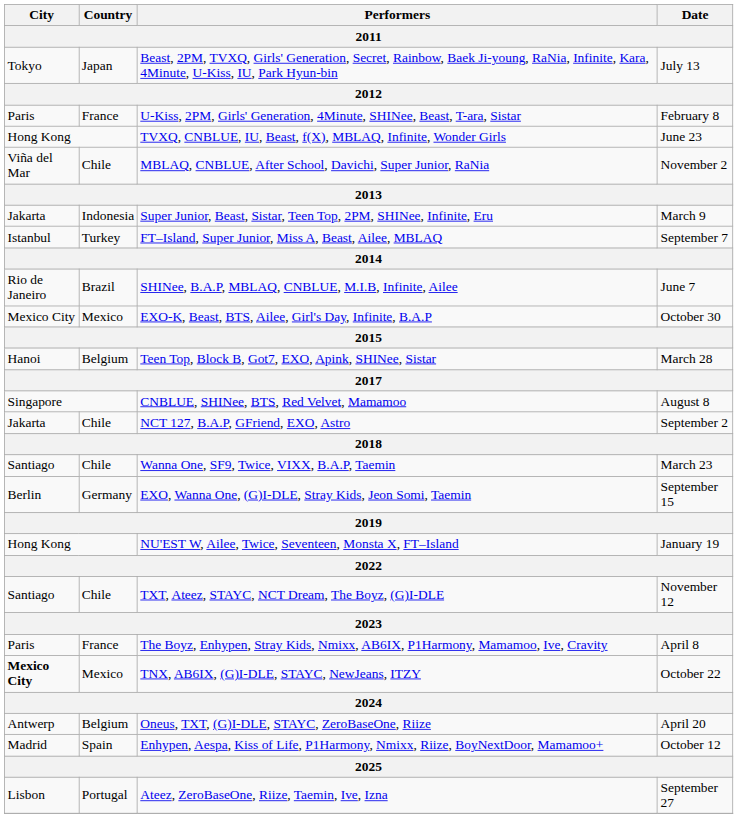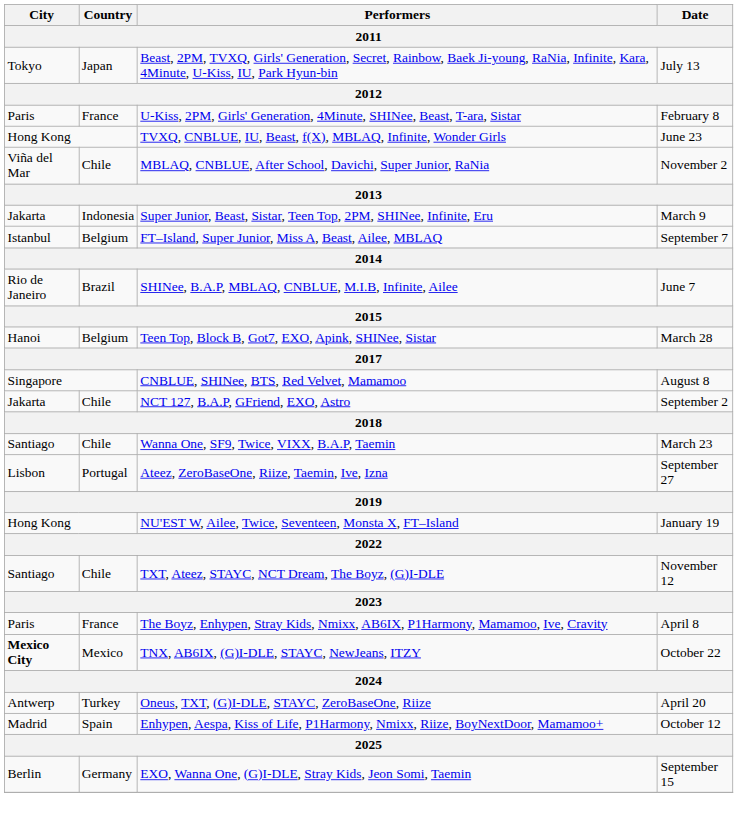 <table class="wikitable">
 <tr>
 <th>City</th>
 <th>Country</th>
 <th>Performers</th>
 <th>Date</th>
 </tr>
 <tr style="background:#ddd;">
 <th colspan=4>2011</th>
 </tr>
 <tr>
 <td>Tokyo</td>
 <td>Japan</td>
 <td><a href='#'>Beast</a>, <a href='#'>2PM</a>, <a href='#'>TVXQ</a>, <a href='#'>Girls' Generation</a>, <a href='#'>Secret</a>, <a href='#'>Rainbow</a>, <a href='#'>Baek Ji-young</a>, <a href='#'>RaNia</a>, <a href='#'>Infinite</a>, <a href='#'>Kara</a>, <a href='#'>4Minute</a>, <a href='#'>U-Kiss</a>, <a href='#'>IU</a>, <a href='#'>Park Hyun-bin</a></td>
 <td>July 13</td>
 </tr>
 <tr style="background:#ddd;">
 <th colspan=4>2012</th>
 </tr>
 <tr>
 <td>Paris</td>
 <td>France</td>
 <td><a href='#'>U-Kiss</a>, <a href='#'>2PM</a>, <a href='#'>Girls' Generation</a>, <a href='#'>4Minute</a>, <a href='#'>SHINee</a>, <a href='#'>Beast</a>, <a href='#'>T-ara</a>, <a href='#'>Sistar</a></td>
 <td>February 8</td>
 </tr>
 <tr>
 <td colspan="2">Hong Kong</td>
 <td><a href='#'>TVXQ</a>, <a href='#'>CNBLUE</a>, <a href='#'>IU</a>, <a href='#'>Beast</a>, <a href='#'>f(X)</a>, <a href='#'>MBLAQ</a>, <a href='#'>Infinite</a>, <a href='#'>Wonder Girls</a></td>
 <td>June 23</td>
 </tr>
 <tr>
 <td>Viña del Mar</td>
 <td>Chile</td>
 <td><a href='#'>MBLAQ</a>, <a href='#'>CNBLUE</a>, <a href='#'>After School</a>, <a href='#'>Davichi</a>, <a href='#'>Super Junior</a>, <a href='#'>RaNia</a></td>
 <td>November 2</td>
 </tr>
 <tr style="background:#ddd;">
 <th colspan=4>2013</th>
 </tr>
 <tr>
 <td>Jakarta</td>
 <td>Indonesia</td>
 <td><a href='#'>Super Junior</a>, <a href='#'>Beast</a>, <a href='#'>Sistar</a>, <a href='#'>Teen Top</a>, <a href='#'>2PM</a>, <a href='#'>SHINee</a>, <a href='#'>Infinite</a>, <a href='#'>Eru</a></td>
 <td>March 9</td>
 </tr>
 <tr>
 <td>Istanbul</td>
-<td>Turkey</td>
+<td>Belgium</td>
 <td><a href='#'>FT–Island</a>, <a href='#'>Super Junior</a>, <a href='#'>Miss A</a>, <a href='#'>Beast</a>, <a href='#'>Ailee</a>, <a href='#'>MBLAQ</a></td>
 <td>September 7</td>
 </tr>
 <tr style="background:#ddd;">
 <th colspan=4>2014</th>
 </tr>
 <tr>
 <td>Rio de Janeiro</td>
 <td>Brazil</td>
 <td><a href='#'>SHINee</a>, <a href='#'>B.A.P</a>, <a href='#'>MBLAQ</a>, <a href='#'>CNBLUE</a>, <a href='#'>M.I.B</a>, <a href='#'>Infinite</a>, <a href='#'>Ailee</a></td>
 <td>June 7</td>
-</tr>
-<tr>
-<td>Mexico City</td>
-<td>Mexico</td>
-<td><a href='#'>EXO-K</a>, <a href='#'>Beast</a>, <a href='#'>BTS</a>, <a href='#'>Ailee</a>, <a href='#'>Girl's Day</a>, <a href='#'>Infinite</a>, <a href='#'>B.A.P</a></td>
-<td>October 30</td>
 </tr>
 <tr style="background:#ddd;">
 <th colspan=4>2015</th>
 </tr>
 <tr>
 <td>Hanoi</td>
 <td>Belgium</td>
 <td><a href='#'>Teen Top</a>, <a href='#'>Block B</a>, <a href='#'>Got7</a>, <a href='#'>EXO</a>, <a href='#'>Apink</a>, <a href='#'>SHINee</a>, <a href='#'>Sistar</a></td>
 <td>March 28</td>
 </tr>
 <tr style="background:#ddd;">
 <th colspan=4>2017</th>
 </tr>
 <tr>
 <td colspan="2">Singapore</td>
 <td><a href='#'>CNBLUE</a>, <a href='#'>SHINee</a>, <a href='#'>BTS</a>, <a href='#'>Red Velvet</a>, <a href='#'>Mamamoo</a></td>
 <td>August 8</td>
 </tr>
 <tr>
 <td>Jakarta</td>
 <td>Chile</td>
 <td><a href='#'>NCT 127</a>, <a href='#'>B.A.P</a>, <a href='#'>GFriend</a>, <a href='#'>EXO</a>, <a href='#'>Astro</a></td>
 <td>September 2</td>
 </tr>
 <tr style="background:#ddd;">
 <th colspan=4>2018</th>
 </tr>
 <tr>
 <td>Santiago</td>
 <td>Chile</td>
 <td><a href='#'>Wanna One</a>, <a href='#'>SF9</a>, <a href='#'>Twice</a>, <a href='#'>VIXX</a>, <a href='#'>B.A.P</a>, <a href='#'>Taemin</a></td>
 <td>March 23</td>
 </tr>
 <tr>
-<td>Berlin</td>
-<td>Germany</td>
-<td><a href='#'>EXO</a>, <a href='#'>Wanna One</a>, <a href='#'>(G)I-DLE</a>, <a href='#'>Stray Kids</a>, <a href='#'>Jeon Somi</a>, <a href='#'>Taemin</a></td>
-<td>September 15</td>
+<td>Lisbon</td>
+<td>Portugal</td>
+<td><a href='#'>Ateez</a>, <a href='#'>ZeroBaseOne</a>, <a href='#'>Riize</a>, <a href='#'>Taemin</a>, <a href='#'>Ive</a>, <a href='#'>Izna</a></td>
+<td>September 27</td>
 </tr>
 <tr style="background:#ddd;">
 <th colspan=4>2019</th>
 </tr>
 <tr>
 <td colspan="2">Hong Kong</td>
 <td><a href='#'>NU'EST W</a>, <a href='#'>Ailee</a>, <a href='#'>Twice</a>, <a href='#'>Seventeen</a>, <a href='#'>Monsta X</a>, <a href='#'>FT–Island</a></td>
 <td>January 19</td>
 </tr>
 <tr style="background:#ddd;">
 <th colspan=4>2022</th>
 </tr>
 <tr>
 <td>Santiago</td>
 <td>Chile</td>
 <td><a href='#'>TXT</a>, <a href='#'>Ateez</a>, <a href='#'>STAYC</a>, <a href='#'>NCT Dream</a>, <a href='#'>The Boyz</a>, <a href='#'>(G)I-DLE</a></td>
 <td>November 12</td>
 </tr>
 <tr style="background:#ddd;">
 <th colspan=4>2023</th>
 </tr>
 <tr>
 <td>Paris</td>
 <td>France</td>
 <td><a href='#'>The Boyz</a>, <a href='#'>Enhypen</a>, <a href='#'>Stray Kids</a>, <a href='#'>Nmixx</a>, <a href='#'>AB6IX</a>, <a href='#'>P1Harmony</a>, <a href='#'>Mamamoo</a>, <a href='#'>Ive</a>, <a href='#'>Cravity</a></td>
 <td>April 8</td>
 </tr>
 <tr>
 <td><strong>Mexico City</strong></td>
 <td>Mexico</td>
 <td><a href='#'>TNX</a>, <a href='#'>AB6IX</a>, <a href='#'>(G)I-DLE</a>, <a href='#'>STAYC</a>, <a href='#'>NewJeans</a>, <a href='#'>ITZY</a></td>
 <td>October 22</td>
 </tr>
 <tr style="background:#ddd;">
 <th colspan=4>2024</th>
 </tr>
 <tr>
 <td>Antwerp</td>
-<td>Belgium</td>
+<td>Turkey</td>
 <td><a href='#'>Oneus</a>, <a href='#'>TXT</a>, <a href='#'>(G)I-DLE</a>, <a href='#'>STAYC</a>, <a href='#'>ZeroBaseOne</a>, <a href='#'>Riize</a></td>
 <td>April 20</td>
 </tr>
 <tr>
 <td>Madrid</td>
 <td>Spain</td>
 <td><a href='#'>Enhypen</a>, <a href='#'>Aespa</a>, <a href='#'>Kiss of Life</a>, <a href='#'>P1Harmony</a>, <a href='#'>Nmixx</a>, <a href='#'>Riize</a>, <a href='#'>BoyNextDoor</a>, <a href='#'>Mamamoo+</a></td>
 <td>October 12</td>
 </tr>
 <tr style="background:#ddd;">
 <th colspan=4>2025</th>
 </tr>
 <tr>
-<td>Lisbon</td>
-<td>Portugal</td>
-<td><a href='#'>Ateez</a>, <a href='#'>ZeroBaseOne</a>, <a href='#'>Riize</a>, <a href='#'>Taemin</a>, <a href='#'>Ive</a>, <a href='#'>Izna</a></td>
-<td>September 27</td>
+<td>Berlin</td>
+<td>Germany</td>
+<td><a href='#'>EXO</a>, <a href='#'>Wanna One</a>, <a href='#'>(G)I-DLE</a>, <a href='#'>Stray Kids</a>, <a href='#'>Jeon Somi</a>, <a href='#'>Taemin</a></td>
+<td>September 15</td>
 </tr>
 <tr>
 </tr>
 </table>
